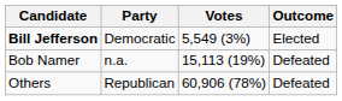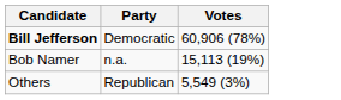 <table class="wikitable">
 <tr>
 <th>Candidate</th>
 <th>Party</th>
 <th>Votes</th>
-<th>Outcome</th>
 </tr>
 <tr>
 <td><strong>Bill Jefferson</strong></td>
 <td>Democratic</td>
-<td>5,549 (3%)</td>
-<td>Elected</td>
+<td>60,906 (78%)</td>
 </tr>
 <tr>
 <td>Bob Namer</td>
 <td>n.a.</td>
 <td>15,113 (19%)</td>
-<td>Defeated</td>
 </tr>
 <tr>
 <td>Others</td>
 <td>Republican</td>
-<td>60,906 (78%)</td>
-<td>Defeated</td>
+<td>5,549 (3%)</td>
 </tr>
 </table>
